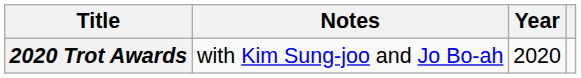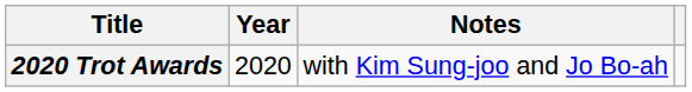 <table class="wikitable plainrowheaders">
 <tr>
 <th scope="col">Title</th>
+<th scope="col">Year</th>
 <th scope="col" class="unsortable">Notes</th>
-<th scope="col">Year</th>
 <th></th>
 </tr>
 <tr>
 <th scope="row"><em>2020 Trot Awards</em></th>
+<td>2020</td>
 <td>with <a href='#'>Kim Sung-joo</a> and <a href='#'>Jo Bo-ah</a></td>
-<td>2020</td>
 <td style="text-align:center;"></td>
 </tr>
 </table>
